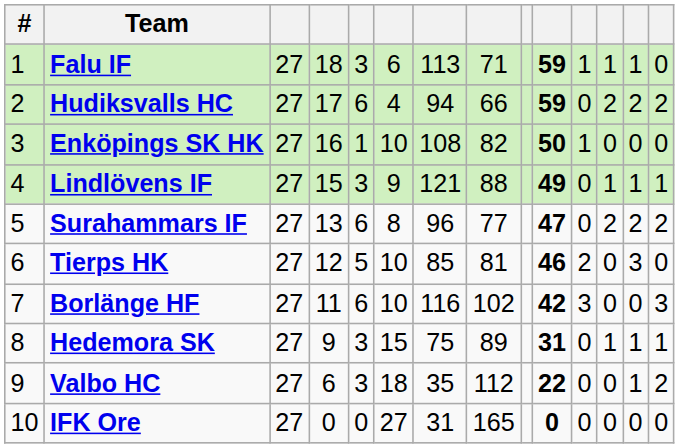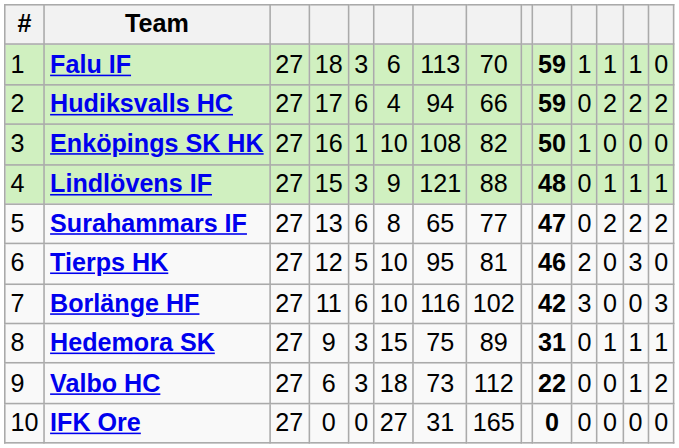 <table class="wikitable sortable">
 <tr>
 <th>#</th>
 <th>Team</th>
 <th></th>
 <th></th>
 <th></th>
 <th></th>
 <th></th>
 <th></th>
 <th></th>
 <th></th>
 <th></th>
 <th></th>
 <th></th>
 <th></th>
 </tr>
 <tr style="background: #D0F0C0;">
 <td>1</td>
 <td><strong><a href='#'>Falu IF</a></strong></td>
 <td style="text-align: center;">27</td>
 <td style="text-align: center;">18</td>
 <td style="text-align: center;">3</td>
 <td style="text-align: center;">6</td>
 <td style="text-align: center;">113</td>
-<td style="text-align: center;">71</td>
+<td style="text-align: center;">70</td>
 <td style="text-align: center;"></td>
 <td style="text-align: center;"><strong>59</strong></td>
 <td style="text-align: center;">1</td>
 <td style="text-align: center;">1</td>
 <td style="text-align: center;">1</td>
 <td style="text-align: center;">0</td>
 </tr>
 <tr style="background: #D0F0C0;">
 <td>2</td>
 <td><strong><a href='#'>Hudiksvalls HC</a></strong></td>
 <td style="text-align: center;">27</td>
 <td style="text-align: center;">17</td>
 <td style="text-align: center;">6</td>
 <td style="text-align: center;">4</td>
 <td style="text-align: center;">94</td>
 <td style="text-align: center;">66</td>
 <td style="text-align: center;"></td>
 <td style="text-align: center;"><strong>59</strong></td>
 <td style="text-align: center;">0</td>
 <td style="text-align: center;">2</td>
 <td style="text-align: center;">2</td>
 <td style="text-align: center;">2</td>
 </tr>
 <tr style="background: #D0F0C0;">
 <td>3</td>
 <td><strong><a href='#'>Enköpings SK HK</a></strong></td>
 <td style="text-align: center;">27</td>
 <td style="text-align: center;">16</td>
 <td style="text-align: center;">1</td>
 <td style="text-align: center;">10</td>
 <td style="text-align: center;">108</td>
 <td style="text-align: center;">82</td>
 <td style="text-align: center;"></td>
 <td style="text-align: center;"><strong>50</strong></td>
 <td style="text-align: center;">1</td>
 <td style="text-align: center;">0</td>
 <td style="text-align: center;">0</td>
 <td style="text-align: center;">0</td>
 </tr>
 <tr style="background: #D0F0C0;">
 <td>4</td>
 <td><strong><a href='#'>Lindlövens IF</a></strong></td>
 <td style="text-align: center;">27</td>
 <td style="text-align: center;">15</td>
 <td style="text-align: center;">3</td>
 <td style="text-align: center;">9</td>
 <td style="text-align: center;">121</td>
 <td style="text-align: center;">88</td>
 <td style="text-align: center;"></td>
-<td style="text-align: center;"><strong>49</strong></td>
+<td style="text-align: center;"><strong>48</strong></td>
 <td style="text-align: center;">0</td>
 <td style="text-align: center;">1</td>
 <td style="text-align: center;">1</td>
 <td style="text-align: center;">1</td>
 </tr>
 <tr>
 <td>5</td>
 <td><strong><a href='#'>Surahammars IF</a></strong></td>
 <td style="text-align: center;">27</td>
 <td style="text-align: center;">13</td>
 <td style="text-align: center;">6</td>
 <td style="text-align: center;">8</td>
-<td style="text-align: center;">96</td>
+<td style="text-align: center;">65</td>
 <td style="text-align: center;">77</td>
 <td style="text-align: center;"></td>
 <td style="text-align: center;"><strong>47</strong></td>
 <td style="text-align: center;">0</td>
 <td style="text-align: center;">2</td>
 <td style="text-align: center;">2</td>
 <td style="text-align: center;">2</td>
 </tr>
 <tr>
 <td>6</td>
 <td><strong><a href='#'>Tierps HK</a></strong></td>
 <td style="text-align: center;">27</td>
 <td style="text-align: center;">12</td>
 <td style="text-align: center;">5</td>
 <td style="text-align: center;">10</td>
-<td style="text-align: center;">85</td>
+<td style="text-align: center;">95</td>
 <td style="text-align: center;">81</td>
 <td style="text-align: center;"></td>
 <td style="text-align: center;"><strong>46</strong></td>
 <td style="text-align: center;">2</td>
 <td style="text-align: center;">0</td>
 <td style="text-align: center;">3</td>
 <td style="text-align: center;">0</td>
 </tr>
 <tr>
 <td>7</td>
 <td><strong><a href='#'>Borlänge HF</a></strong></td>
 <td style="text-align: center;">27</td>
 <td style="text-align: center;">11</td>
 <td style="text-align: center;">6</td>
 <td style="text-align: center;">10</td>
 <td style="text-align: center;">116</td>
 <td style="text-align: center;">102</td>
 <td style="text-align: center;"></td>
 <td style="text-align: center;"><strong>42</strong></td>
 <td style="text-align: center;">3</td>
 <td style="text-align: center;">0</td>
 <td style="text-align: center;">0</td>
 <td style="text-align: center;">3</td>
 </tr>
 <tr>
 <td>8</td>
 <td><strong><a href='#'>Hedemora SK</a></strong></td>
 <td style="text-align: center;">27</td>
 <td style="text-align: center;">9</td>
 <td style="text-align: center;">3</td>
 <td style="text-align: center;">15</td>
 <td style="text-align: center;">75</td>
 <td style="text-align: center;">89</td>
 <td style="text-align: center;"></td>
 <td style="text-align: center;"><strong>31</strong></td>
 <td style="text-align: center;">0</td>
 <td style="text-align: center;">1</td>
 <td style="text-align: center;">1</td>
 <td style="text-align: center;">1</td>
 </tr>
 <tr>
 <td>9</td>
 <td><strong><a href='#'>Valbo HC</a></strong></td>
 <td style="text-align: center;">27</td>
 <td style="text-align: center;">6</td>
 <td style="text-align: center;">3</td>
 <td style="text-align: center;">18</td>
-<td style="text-align: center;">35</td>
+<td style="text-align: center;">73</td>
 <td style="text-align: center;">112</td>
 <td style="text-align: center;"></td>
 <td style="text-align: center;"><strong>22</strong></td>
 <td style="text-align: center;">0</td>
 <td style="text-align: center;">0</td>
 <td style="text-align: center;">1</td>
 <td style="text-align: center;">2</td>
 </tr>
 <tr>
 <td>10</td>
 <td><strong><a href='#'>IFK Ore</a></strong></td>
 <td style="text-align: center;">27</td>
 <td style="text-align: center;">0</td>
 <td style="text-align: center;">0</td>
 <td style="text-align: center;">27</td>
 <td style="text-align: center;">31</td>
 <td style="text-align: center;">165</td>
 <td style="text-align: center;"></td>
 <td style="text-align: center;"><strong>0</strong></td>
 <td style="text-align: center;">0</td>
 <td style="text-align: center;">0</td>
 <td style="text-align: center;">0</td>
 <td style="text-align: center;">0</td>
 </tr>
 </table>
